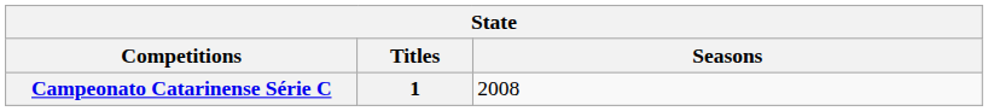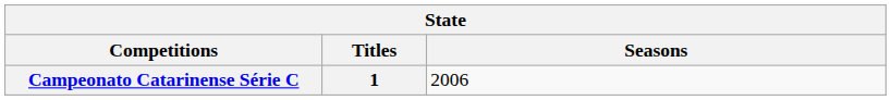 <table class="wikitable">
 <tr>
 <th colspan="3">State</th>
 </tr>
 <tr>
 <th style="width:260px">Competitions</th>
 <th style="width:80px">Titles</th>
 <th style="width:380px">Seasons</th>
 </tr>
 <tr>
 <th><a href='#'>Campeonato Catarinense Série C</a></th>
 <th>1</th>
-<td>2008</td>
+<td>2006</td>
 </tr>
 </table>
